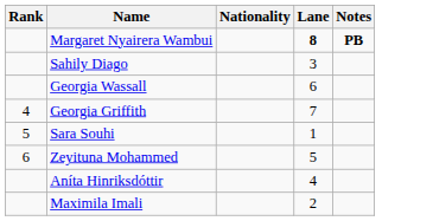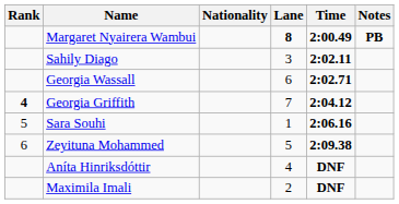 <table class="wikitable sortable" style="text-align:center">
 <tr>
 <th>Rank</th>
 <th>Name</th>
 <th>Nationality</th>
 <th>Lane</th>
+<th>Time</th>
 <th>Notes</th>
 </tr>
 <tr>
 <td></td>
 <td align=left><a href='#'>Margaret Nyairera Wambui</a></td>
 <td align=left></td>
 <td><strong>8</strong></td>
+<td><strong>2:00.49</strong></td>
 <td><strong>PB</strong></td>
 </tr>
 <tr>
 <td></td>
 <td align=left><a href='#'>Sahily Diago</a></td>
 <td align=left></td>
 <td>3</td>
+<td><strong>2:02.11</strong></td>
 <td></td>
 </tr>
 <tr>
 <td></td>
 <td align=left><a href='#'>Georgia Wassall</a></td>
 <td align=left></td>
 <td>6</td>
+<td><strong>2:02.71</strong></td>
 <td></td>
 </tr>
 <tr>
-<td>4</td>
+<td><strong>4</strong></td>
 <td align=left><a href='#'>Georgia Griffith</a></td>
 <td align=left></td>
 <td>7</td>
+<td><strong>2:04.12</strong></td>
 <td></td>
 </tr>
 <tr>
 <td>5</td>
 <td align=left><a href='#'>Sara Souhi</a></td>
 <td align=left></td>
 <td>1</td>
+<td><strong>2:06.16</strong></td>
 <td></td>
 </tr>
 <tr>
 <td>6</td>
 <td align=left><a href='#'>Zeyituna Mohammed</a></td>
 <td align=left></td>
 <td>5</td>
+<td><strong>2:09.38</strong></td>
 <td></td>
 </tr>
 <tr>
 <td></td>
 <td align=left><a href='#'>Aníta Hinriksdóttir</a></td>
 <td align=left></td>
 <td>4</td>
+<td><strong>DNF</strong></td>
 <td></td>
 </tr>
 <tr>
 <td></td>
 <td align=left><a href='#'>Maximila Imali</a></td>
 <td align=left></td>
 <td>2</td>
+<td><strong>DNF</strong></td>
 <td></td>
 </tr>
 </table>
